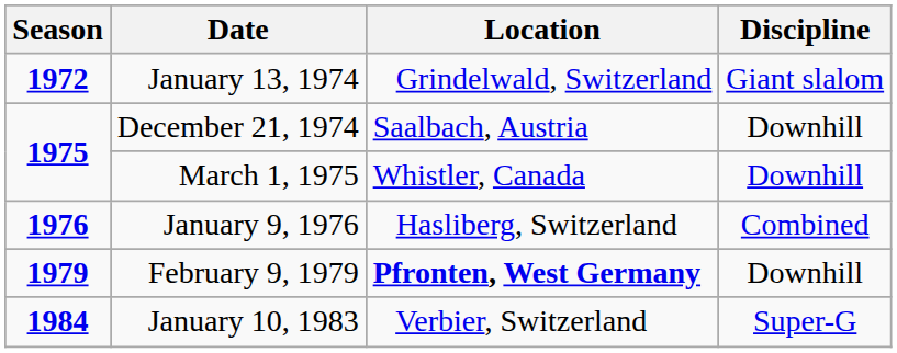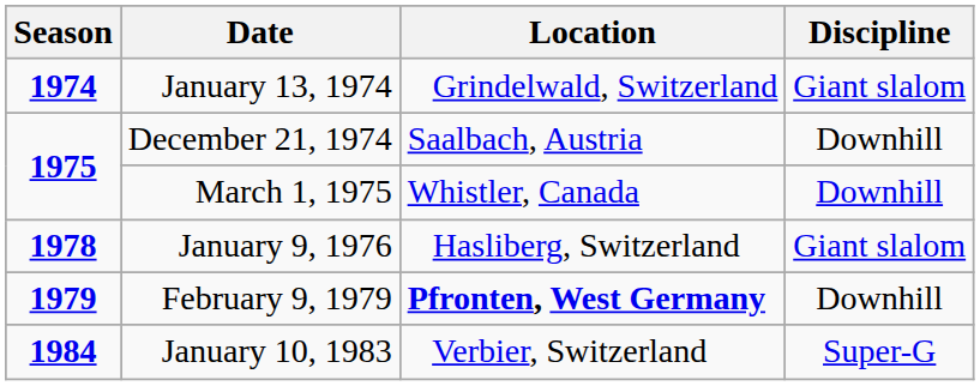 <table class="wikitable">
 <tr>
 <th>Season</th>
 <th>Date</th>
 <th>Location</th>
 <th>Discipline</th>
 </tr>
 <tr>
-<td align=center><strong><a href='#'>1972</a></strong></td>
+<td align=center><strong><a href='#'>1974</a></strong></td>
 <td align=right>January 13, 1974</td>
 <td>   <a href='#'>Grindelwald</a>, <a href='#'>Switzerland</a></td>
 <td align=center><a href='#'>Giant slalom</a></td>
 </tr>
 <tr>
 <td rowspan=2 align=center><strong><a href='#'>1975</a></strong></td>
 <td align=right>December 21, 1974</td>
 <td> <a href='#'>Saalbach</a>, <a href='#'>Austria</a></td>
 <td align=center>Downhill</td>
 </tr>
 <tr>
 <td align=right>March 1, 1975</td>
 <td> <a href='#'>Whistler</a>, <a href='#'>Canada</a></td>
 <td align=center><a href='#'>Downhill</a></td>
 </tr>
 <tr>
-<td align=center><strong><a href='#'>1976</a></strong></td>
+<td align=center><strong><a href='#'>1978</a></strong></td>
 <td align=right>January 9, 1976</td>
 <td>   <a href='#'>Hasliberg</a>, Switzerland</td>
-<td align=center><a href='#'>Combined</a></td>
+<td align=center><a href='#'>Giant slalom</a></td>
 </tr>
 <tr>
 <td align=center><strong><a href='#'>1979</a></strong></td>
 <td align=right>February 9, 1979</td>
 <td><strong> <a href='#'>Pfronten</a>, <a href='#'>West Germany</a></strong></td>
 <td align=center>Downhill</td>
 </tr>
 <tr>
 <td align=center><strong><a href='#'>1984</a></strong></td>
 <td align=right>January 10, 1983</td>
 <td>   <a href='#'>Verbier</a>, Switzerland</td>
 <td align=center><a href='#'>Super-G</a></td>
 </tr>
 </table>
